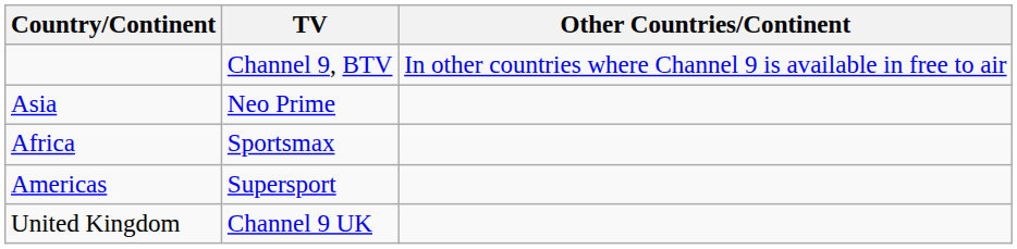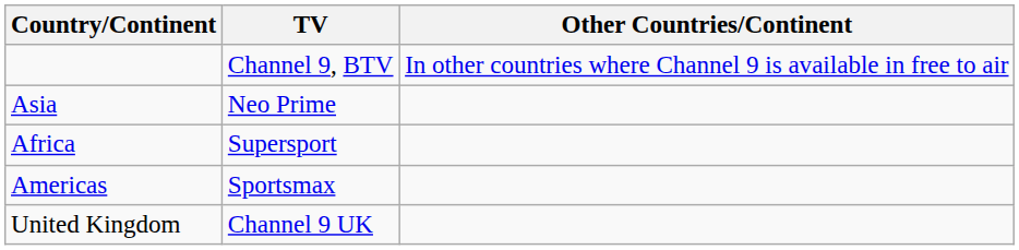 <table class="wikitable">
 <tr>
 <th>Country/Continent</th>
 <th>TV</th>
 <th>Other Countries/Continent</th>
 </tr>
 <tr>
 <td></td>
 <td><a href='#'>Channel 9</a>, <a href='#'>BTV</a></td>
 <td><a href='#'>In other countries where Channel 9 is available in free to air</a></td>
 </tr>
 <tr>
 <td><a href='#'>Asia</a></td>
 <td><a href='#'>Neo Prime</a></td>
 <td></td>
 </tr>
 <tr>
 <td><a href='#'>Africa</a></td>
-<td><a href='#'>Sportsmax</a></td>
+<td><a href='#'>Supersport</a></td>
 <td></td>
 </tr>
 <tr>
 <td><a href='#'>Americas</a></td>
-<td><a href='#'>Supersport</a></td>
+<td><a href='#'>Sportsmax</a></td>
 <td></td>
 </tr>
 <tr>
 <td>United Kingdom</td>
 <td><a href='#'>Channel 9 UK</a></td>
 <td></td>
 </tr>
 </table>
